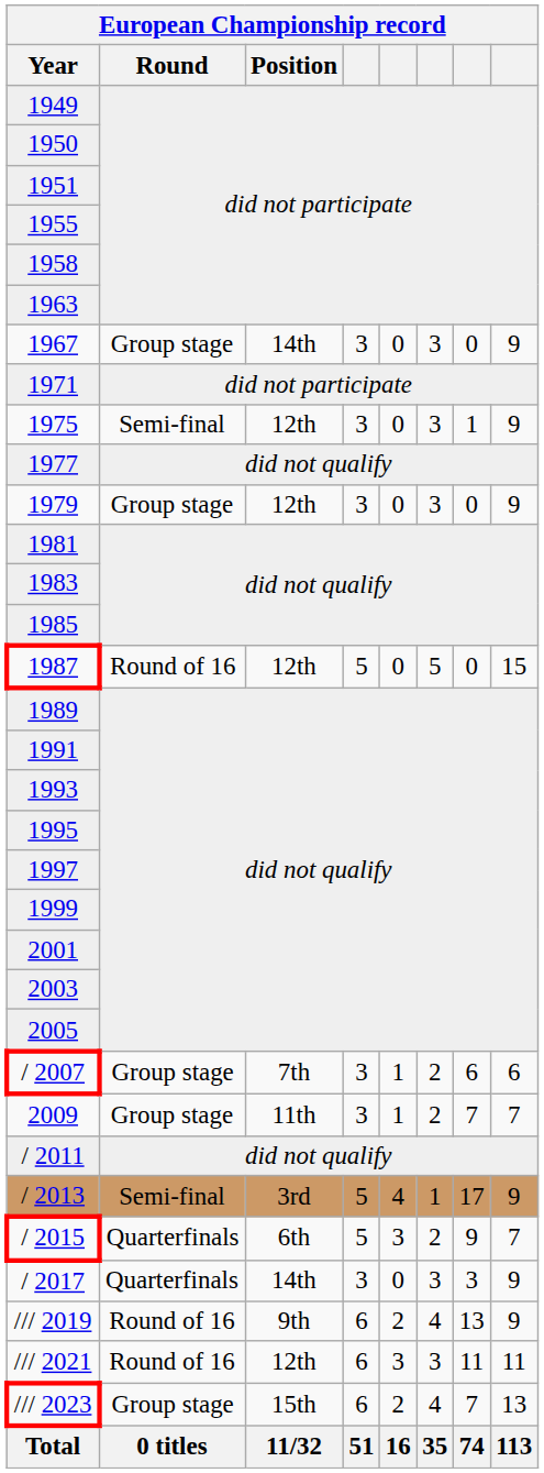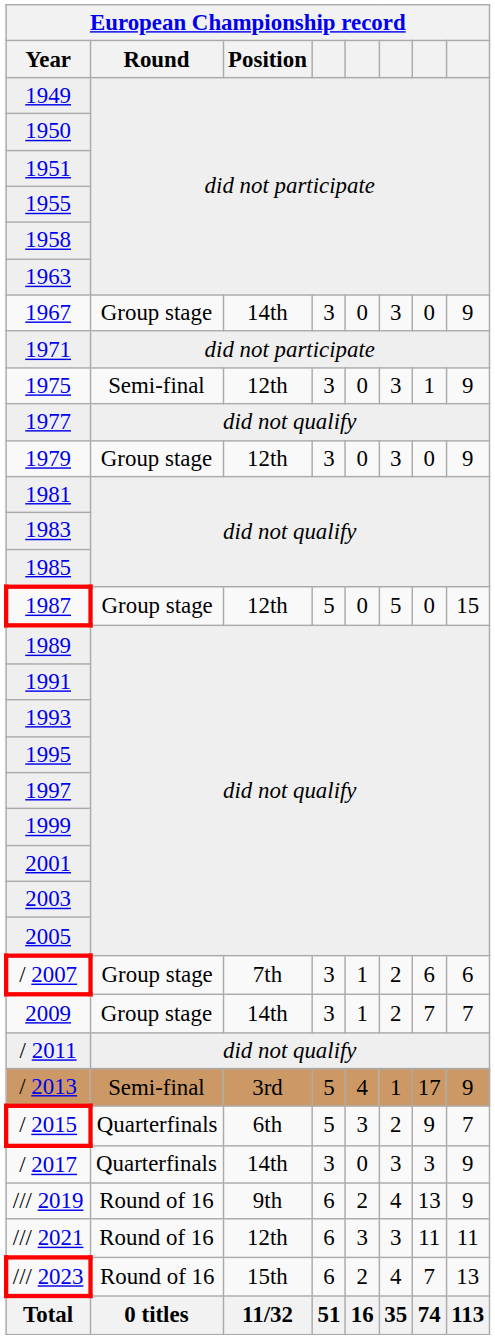 <table class="wikitable" style="text-align: center;">
 <tr>
 <th colspan=8><a href='#'>European Championship record</a></th>
 </tr>
 <tr>
 <th>Year</th>
 <th>Round</th>
 <th>Position</th>
 <th></th>
 <th></th>
 <th></th>
 <th></th>
 <th></th>
 </tr>
 <tr bgcolor="efefef">
 <td> <a href='#'>1949</a></td>
 <td colspan=7 rowspan=6 align=center><em>did not participate</em></td>
 </tr>
 <tr bgcolor="efefef">
 <td> <a href='#'>1950</a></td>
 </tr>
 <tr bgcolor="efefef">
 <td> <a href='#'>1951</a></td>
 </tr>
 <tr bgcolor="efefef">
 <td> <a href='#'>1955</a></td>
 </tr>
 <tr bgcolor="efefef">
 <td> <a href='#'>1958</a></td>
 </tr>
 <tr bgcolor="efefef">
 <td> <a href='#'>1963</a></td>
 </tr>
 <tr>
 <td> <a href='#'>1967</a></td>
 <td>Group stage</td>
 <td>14th</td>
 <td>3</td>
 <td>0</td>
 <td>3</td>
 <td>0</td>
 <td>9</td>
 </tr>
 <tr bgcolor="efefef">
 <td> <a href='#'>1971</a></td>
 <td colspan=7 align=center><em>did not participate</em></td>
 </tr>
 <tr>
 <td> <a href='#'>1975</a></td>
 <td>Semi-final</td>
 <td>12th</td>
 <td>3</td>
 <td>0</td>
 <td>3</td>
 <td>1</td>
 <td>9</td>
 </tr>
 <tr bgcolor="efefef">
 <td> <a href='#'>1977</a></td>
 <td colspan=7 align=center><em>did not qualify</em></td>
 </tr>
 <tr>
 <td> <a href='#'>1979</a></td>
 <td>Group stage</td>
 <td>12th</td>
 <td>3</td>
 <td>0</td>
 <td>3</td>
 <td>0</td>
 <td>9</td>
 </tr>
 <tr bgcolor="efefef">
 <td> <a href='#'>1981</a></td>
 <td colspan=7 rowspan=3 align=center><em>did not qualify</em></td>
 </tr>
 <tr bgcolor="efefef">
 <td> <a href='#'>1983</a></td>
 </tr>
 <tr bgcolor="efefef">
 <td> <a href='#'>1985</a></td>
 </tr>
 <tr>
 <td style="border: 3px solid red"> <a href='#'>1987</a></td>
-<td>Round of 16</td>
+<td>Group stage</td>
 <td>12th</td>
 <td>5</td>
 <td>0</td>
 <td>5</td>
 <td>0</td>
 <td>15</td>
 </tr>
 <tr bgcolor="efefef">
 <td> <a href='#'>1989</a></td>
 <td colspan=7 rowspan=9 align=center><em>did not qualify</em></td>
 </tr>
 <tr bgcolor="efefef">
 <td> <a href='#'>1991</a></td>
 </tr>
 <tr bgcolor="efefef">
 <td> <a href='#'>1993</a></td>
 </tr>
 <tr bgcolor="efefef">
 <td> <a href='#'>1995</a></td>
 </tr>
 <tr bgcolor="efefef">
 <td> <a href='#'>1997</a></td>
 </tr>
 <tr bgcolor="efefef">
 <td> <a href='#'>1999</a></td>
 </tr>
 <tr bgcolor="efefef">
 <td> <a href='#'>2001</a></td>
 </tr>
 <tr bgcolor="efefef">
 <td> <a href='#'>2003</a></td>
 </tr>
 <tr bgcolor="efefef">
 <td> <a href='#'>2005</a></td>
 </tr>
 <tr>
 <td style="border: 3px solid red">/ <a href='#'>2007</a></td>
 <td>Group stage</td>
 <td>7th</td>
 <td>3</td>
 <td>1</td>
 <td>2</td>
 <td>6</td>
 <td>6</td>
 </tr>
 <tr>
 <td> <a href='#'>2009</a></td>
 <td>Group stage</td>
-<td>11th</td>
+<td>14th</td>
 <td>3</td>
 <td>1</td>
 <td>2</td>
 <td>7</td>
 <td>7</td>
 </tr>
 <tr bgcolor="efefef">
 <td>/ <a href='#'>2011</a></td>
 <td colspan=7 align=center><em>did not qualify</em></td>
 </tr>
 <tr bgcolor="#cc9966">
 <td>/ <a href='#'>2013</a></td>
 <td>Semi-final</td>
 <td>3rd</td>
 <td>5</td>
 <td>4</td>
 <td>1</td>
 <td>17</td>
 <td>9</td>
 </tr>
 <tr>
 <td style="border: 3px solid red">/ <a href='#'>2015</a></td>
 <td>Quarterfinals</td>
 <td>6th</td>
 <td>5</td>
 <td>3</td>
 <td>2</td>
 <td>9</td>
 <td>7</td>
 </tr>
 <tr>
 <td>/ <a href='#'>2017</a></td>
 <td>Quarterfinals</td>
 <td>14th</td>
 <td>3</td>
 <td>0</td>
 <td>3</td>
 <td>3</td>
 <td>9</td>
 </tr>
 <tr>
 <td>/// <a href='#'>2019</a></td>
 <td>Round of 16</td>
 <td>9th</td>
 <td>6</td>
 <td>2</td>
 <td>4</td>
 <td>13</td>
 <td>9</td>
 </tr>
 <tr>
 <td>/// <a href='#'>2021</a></td>
 <td>Round of 16</td>
 <td>12th</td>
 <td>6</td>
 <td>3</td>
 <td>3</td>
 <td>11</td>
 <td>11</td>
 </tr>
 <tr>
 <td style="border: 3px solid red">/// <a href='#'>2023</a></td>
-<td>Group stage</td>
+<td>Round of 16</td>
 <td>15th</td>
 <td>6</td>
 <td>2</td>
 <td>4</td>
 <td>7</td>
 <td>13</td>
 </tr>
 <tr>
 <th>Total</th>
 <th>0 titles</th>
 <th>11/32</th>
 <th>51</th>
 <th>16</th>
 <th>35</th>
 <th>74</th>
 <th>113</th>
 </tr>
 </table>
